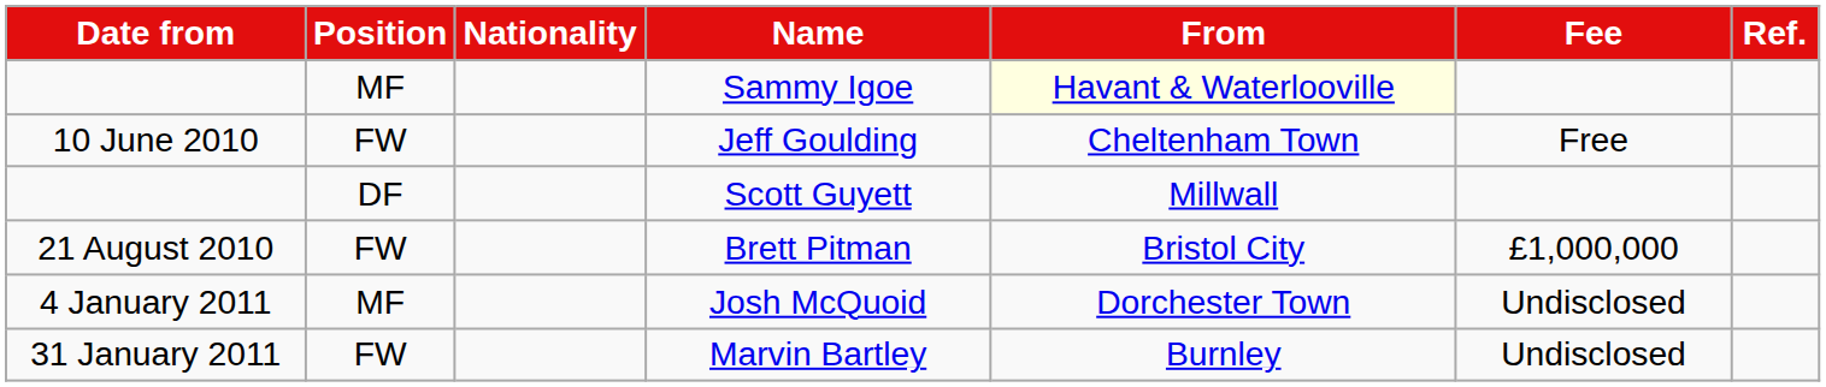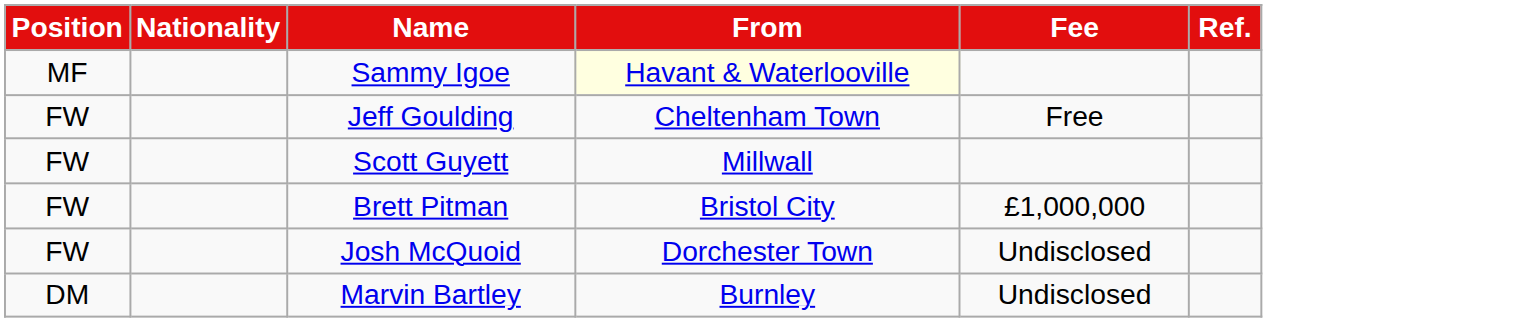 <table class="wikitable" style="text-align:center; font-size:90%; ">
 <tr>
-<th style="background:#e20e0e; color:white; width:120px;">Date from</th>
 <th style="background:#e20e0e; color:white; width:50px;">Position</th>
 <th style="background:#e20e0e; color:white; width:50px;">Nationality</th>
 <th style="background:#e20e0e; color:white; width:140px;">Name</th>
 <th style="background:#e20e0e; color:white; width:190px;">From</th>
 <th style="background:#e20e0e; color:white; width:110px;">Fee</th>
 <th style="background:#e20e0e; color:white; width:30px;">Ref.</th>
 </tr>
 <tr>
-<td></td>
 <td>MF</td>
 <td></td>
 <td><a href='#'>Sammy Igoe</a></td>
 <td style="background: lightyellow;"><a href='#'>Havant & Waterlooville</a></td>
 <td></td>
 <td></td>
 </tr>
 <tr>
-<td>10 June 2010</td>
 <td>FW</td>
 <td></td>
 <td><a href='#'>Jeff Goulding</a></td>
 <td><a href='#'>Cheltenham Town</a></td>
 <td>Free</td>
 <td></td>
 </tr>
 <tr>
-<td></td>
-<td>DF</td>
+<td>FW</td>
 <td></td>
 <td><a href='#'>Scott Guyett</a></td>
 <td><a href='#'>Millwall</a></td>
 <td></td>
 <td></td>
 </tr>
 <tr>
-<td>21 August 2010</td>
 <td>FW</td>
 <td></td>
 <td><a href='#'>Brett Pitman</a></td>
 <td><a href='#'>Bristol City</a></td>
 <td>£1,000,000</td>
 <td></td>
 </tr>
 <tr>
-<td>4 January 2011</td>
-<td>MF</td>
+<td>FW</td>
 <td></td>
 <td><a href='#'>Josh McQuoid</a></td>
 <td><a href='#'>Dorchester Town</a></td>
 <td>Undisclosed</td>
 <td></td>
 </tr>
 <tr>
-<td>31 January 2011</td>
-<td>FW</td>
+<td>DM</td>
 <td></td>
 <td><a href='#'>Marvin Bartley</a></td>
 <td><a href='#'>Burnley</a></td>
 <td>Undisclosed</td>
 <td></td>
 </tr>
 </table>
